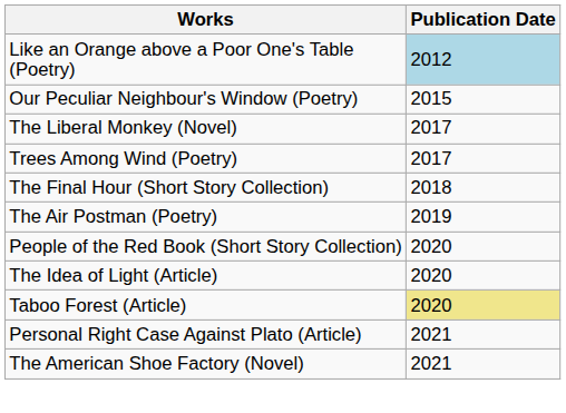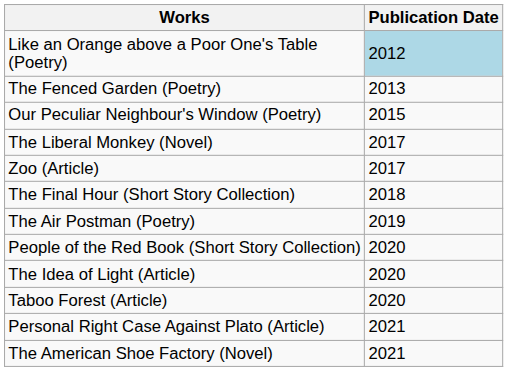 <table class="wikitable">
 <tr>
 <th>Works</th>
 <th>Publication Date</th>
 </tr>
 <tr>
 <td>Like an Orange above a Poor One's Table<br>(Poetry)</td>
 <td style="background: lightblue;">2012</td>
 </tr>
 <tr>
+<td>The Fenced Garden (Poetry)</td>
+<td>2013</td>
+</tr>
+<tr>
 <td>Our Peculiar Neighbour's Window (Poetry)</td>
 <td>2015</td>
 </tr>
 <tr>
 <td>The Liberal Monkey (Novel)</td>
 <td>2017</td>
 </tr>
 <tr>
-<td>Trees Among Wind (Poetry)</td>
+<td>Zoo (Article) </td>
 <td>2017</td>
 </tr>
 <tr>
 <td>The Final Hour (Short Story Collection)</td>
 <td>2018</td>
 </tr>
 <tr>
 <td>The Air Postman (Poetry)</td>
 <td>2019</td>
 </tr>
 <tr>
 <td>People of the Red Book (Short Story Collection)</td>
 <td>2020</td>
 </tr>
 <tr>
 <td>The Idea of Light (Article) </td>
 <td>2020</td>
 </tr>
 <tr>
 <td>Taboo Forest (Article) </td>
-<td style="background: khaki;">2020</td>
+<td>2020</td>
 </tr>
 <tr>
 <td>Personal Right Case Against Plato (Article) </td>
 <td>2021</td>
 </tr>
 <tr>
 <td>The American Shoe Factory (Novel)</td>
 <td>2021</td>
 </tr>
 </table>
